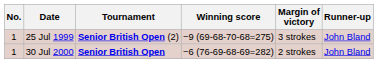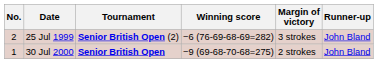 <table class="wikitable" style="font-size:95%;">
 <tr>
 <th>No.</th>
 <th>Date</th>
 <th>Tournament</th>
 <th>Winning score</th>
 <th>Margin of<br>victory</th>
 <th>Runner-up</th>
 </tr>
 <tr style="background:#e5d1cb;">
-<td align=center>1</td>
+<td align=center>2</td>
 <td align=right>25 Jul <a href='#'>1999</a></td>
 <td><strong><a href='#'>Senior British Open</a></strong> (2)</td>
-<td>−9 (69-68-70-68=275)</td>
+<td>−6 (76-69-68-69=282)</td>
 <td>3 strokes</td>
 <td> <a href='#'>John Bland</a></td>
 </tr>
 <tr style="background:#e5d1cb;">
 <td align=center>1</td>
 <td align=right>30 Jul <a href='#'>2000</a></td>
 <td><strong><a href='#'>Senior British Open</a></strong></td>
-<td>−6 (76-69-68-69=282)</td>
+<td>−9 (69-68-70-68=275)</td>
 <td>2 strokes</td>
 <td> <a href='#'>John Bland</a></td>
 </tr>
 </table>
